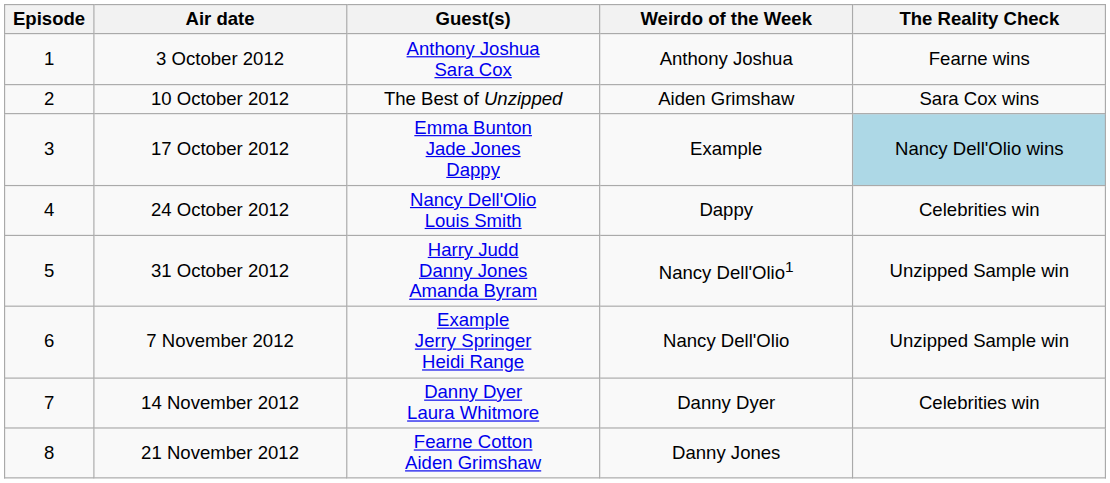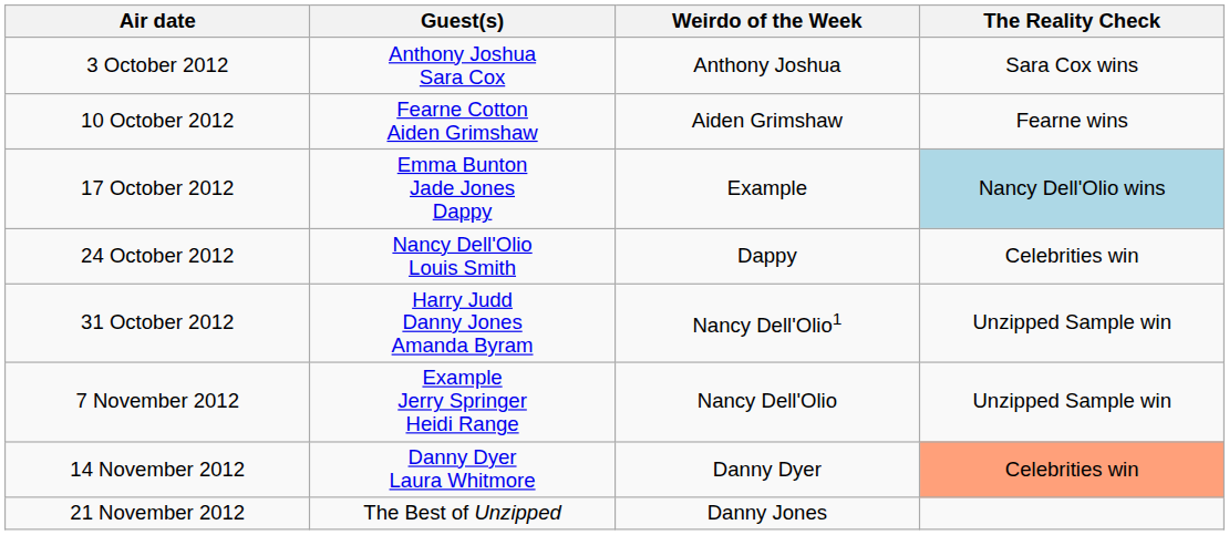 <table class="wikitable" width="60%" style="text-align:center;">
 <tr>
-<th width="5%">Episode</th>
 <th width="20%">Air date</th>
 <th width="20%">Guest(s)</th>
 <th width="20%">Weirdo of the Week</th>
 <th width="20%">The Reality Check</th>
 </tr>
 <tr>
-<td>1</td>
 <td>3 October 2012</td>
 <td><a href='#'>Anthony Joshua</a><br><a href='#'>Sara Cox</a></td>
 <td>Anthony Joshua</td>
+<td>Sara Cox wins</td>
+</tr>
+<tr>
+<td>10 October 2012</td>
+<td><a href='#'>Fearne Cotton</a><br><a href='#'>Aiden Grimshaw</a></td>
+<td>Aiden Grimshaw</td>
 <td>Fearne wins</td>
 </tr>
 <tr>
-<td>2</td>
-<td>10 October 2012</td>
-<td>The Best of <em>Unzipped</em></td>
-<td>Aiden Grimshaw</td>
-<td>Sara Cox wins</td>
-</tr>
-<tr>
-<td>3</td>
 <td>17 October 2012</td>
 <td><a href='#'>Emma Bunton</a><br><a href='#'>Jade Jones</a><br><a href='#'>Dappy</a></td>
 <td>Example</td>
 <td style="background: lightblue;">Nancy Dell'Olio wins</td>
 </tr>
 <tr>
-<td>4</td>
 <td>24 October 2012</td>
 <td><a href='#'>Nancy Dell'Olio</a><br><a href='#'>Louis Smith</a></td>
 <td>Dappy</td>
 <td>Celebrities win</td>
 </tr>
 <tr>
-<td>5</td>
 <td>31 October 2012</td>
 <td><a href='#'>Harry Judd</a><br><a href='#'>Danny Jones</a><br><a href='#'>Amanda Byram</a></td>
 <td>Nancy Dell'Olio<sup>1</sup></td>
 <td>Unzipped Sample win</td>
 </tr>
 <tr>
-<td>6</td>
 <td>7 November 2012</td>
 <td><a href='#'>Example</a> <br> <a href='#'>Jerry Springer</a> <br> <a href='#'>Heidi Range</a></td>
 <td>Nancy Dell'Olio</td>
 <td>Unzipped Sample win</td>
 </tr>
 <tr>
-<td>7</td>
 <td>14 November 2012</td>
 <td><a href='#'>Danny Dyer</a><br><a href='#'>Laura Whitmore</a></td>
 <td>Danny Dyer</td>
-<td>Celebrities win</td>
+<td style="background: lightsalmon;">Celebrities win</td>
 </tr>
 <tr>
-<td>8</td>
 <td>21 November 2012</td>
-<td><a href='#'>Fearne Cotton</a><br><a href='#'>Aiden Grimshaw</a></td>
+<td>The Best of <em>Unzipped</em></td>
 <td>Danny Jones</td>
 <td></td>
 </tr>
 </table>
